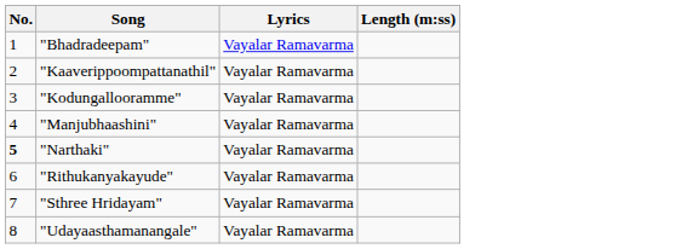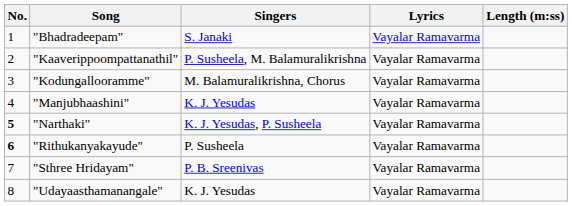 <table class="wikitable" style="font-size:95%;">
 <tr>
 <th>No.</th>
 <th>Song</th>
+<th>Singers</th>
 <th>Lyrics</th>
 <th>Length (m:ss)</th>
 </tr>
 <tr>
 <td>1</td>
 <td>"Bhadradeepam"</td>
+<td><a href='#'>S. Janaki</a></td>
 <td><a href='#'>Vayalar Ramavarma</a></td>
 <td></td>
 </tr>
 <tr>
 <td>2</td>
 <td>"Kaaverippoompattanathil"</td>
+<td><a href='#'>P. Susheela</a>, M. Balamuralikrishna</td>
 <td>Vayalar Ramavarma</td>
 <td></td>
 </tr>
 <tr>
 <td>3</td>
 <td>"Kodungallooramme"</td>
+<td>M. Balamuralikrishna, Chorus</td>
 <td>Vayalar Ramavarma</td>
 <td></td>
 </tr>
 <tr>
 <td>4</td>
 <td>"Manjubhaashini"</td>
+<td><a href='#'>K. J. Yesudas</a></td>
 <td>Vayalar Ramavarma</td>
 <td></td>
 </tr>
 <tr>
 <td><strong>5</strong></td>
 <td>"Narthaki"</td>
+<td><a href='#'>K. J. Yesudas</a>, <a href='#'>P. Susheela</a></td>
 <td>Vayalar Ramavarma</td>
 <td></td>
 </tr>
 <tr>
-<td>6</td>
+<td><strong>6</strong></td>
 <td>"Rithukanyakayude"</td>
+<td>P. Susheela</td>
 <td>Vayalar Ramavarma</td>
 <td></td>
 </tr>
 <tr>
 <td>7</td>
 <td>"Sthree Hridayam"</td>
+<td><a href='#'>P. B. Sreenivas</a></td>
 <td>Vayalar Ramavarma</td>
 <td></td>
 </tr>
 <tr>
 <td>8</td>
 <td>"Udayaasthamanangale"</td>
+<td>K. J. Yesudas</td>
 <td>Vayalar Ramavarma</td>
 <td></td>
 </tr>
 </table>
